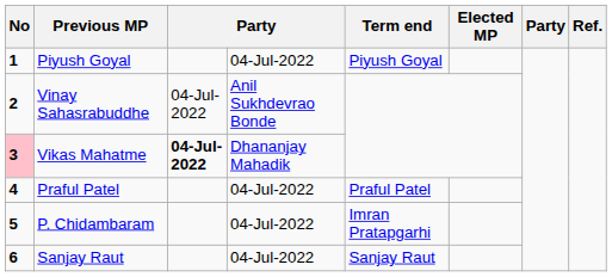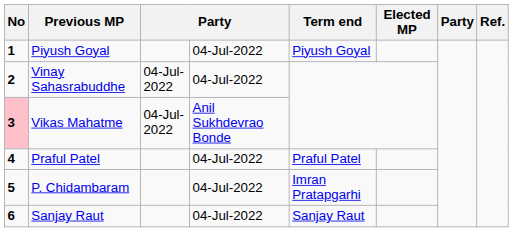 <table class="wikitable sortable">
 <tr>
 <th>No</th>
 <th>Previous MP</th>
 <th colspan="2">Party</th>
 <th>Term end</th>
 <th>Elected MP</th>
 <th colspan="2">Party</th>
 <th>Ref.</th>
 </tr>
 <tr>
 <td><strong>1</strong></td>
 <td><a href='#'>Piyush Goyal</a></td>
 <td></td>
 <td>04-Jul-2022</td>
 <td><a href='#'>Piyush Goyal</a></td>
 <td></td>
 <td rowspan="6"></td>
 </tr>
 <tr>
 <td><strong>2</strong></td>
 <td><a href='#'>Vinay Sahasrabuddhe</a></td>
 <td>04-Jul-2022</td>
-<td><a href='#'>Anil Sukhdevrao Bonde</a></td>
+<td>04-Jul-2022</td>
 </tr>
 <tr>
 <td style="background: pink;"><strong>3</strong></td>
 <td><a href='#'>Vikas Mahatme</a></td>
-<td><strong>04-Jul-2022</strong></td>
-<td><a href='#'>Dhananjay Mahadik</a></td>
+<td>04-Jul-2022</td>
+<td><a href='#'>Anil Sukhdevrao Bonde</a></td>
 </tr>
 <tr>
 <td><strong>4</strong></td>
 <td><a href='#'>Praful Patel</a></td>
 <td></td>
 <td>04-Jul-2022</td>
 <td><a href='#'>Praful Patel</a></td>
 <td></td>
 </tr>
 <tr>
 <td><strong>5</strong></td>
 <td><a href='#'>P. Chidambaram</a></td>
 <td></td>
 <td>04-Jul-2022</td>
 <td><a href='#'>Imran Pratapgarhi</a></td>
 <td></td>
 </tr>
 <tr>
 <td><strong>6</strong></td>
 <td><a href='#'>Sanjay Raut</a></td>
 <td></td>
 <td>04-Jul-2022</td>
 <td><a href='#'>Sanjay Raut</a></td>
 <td></td>
 </tr>
 </table>
